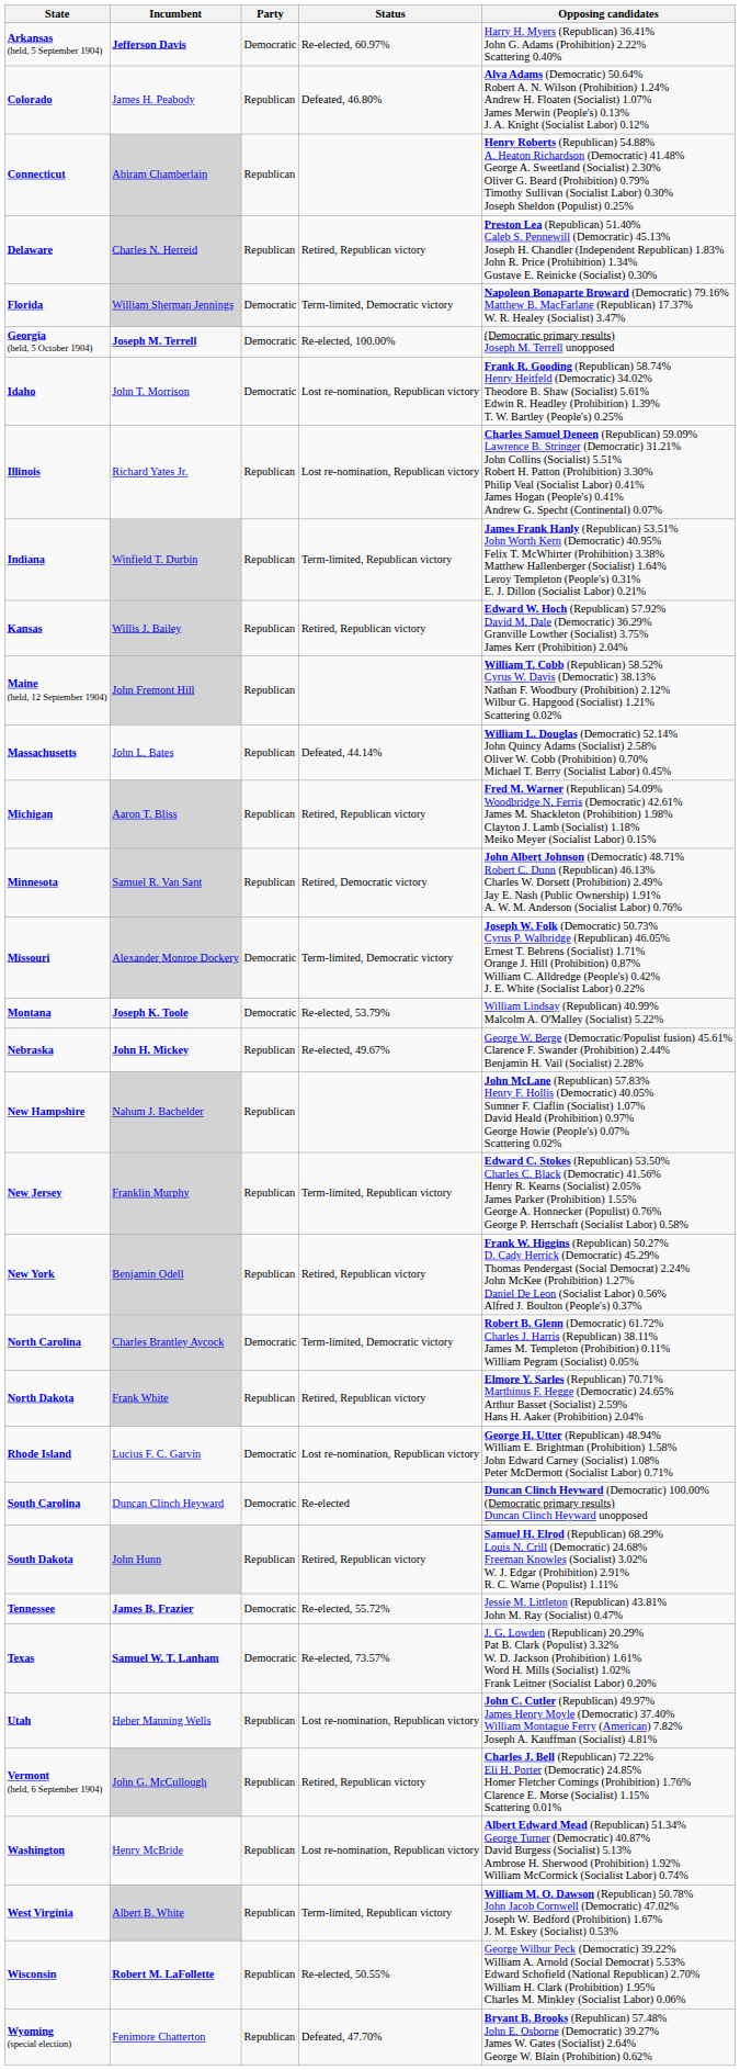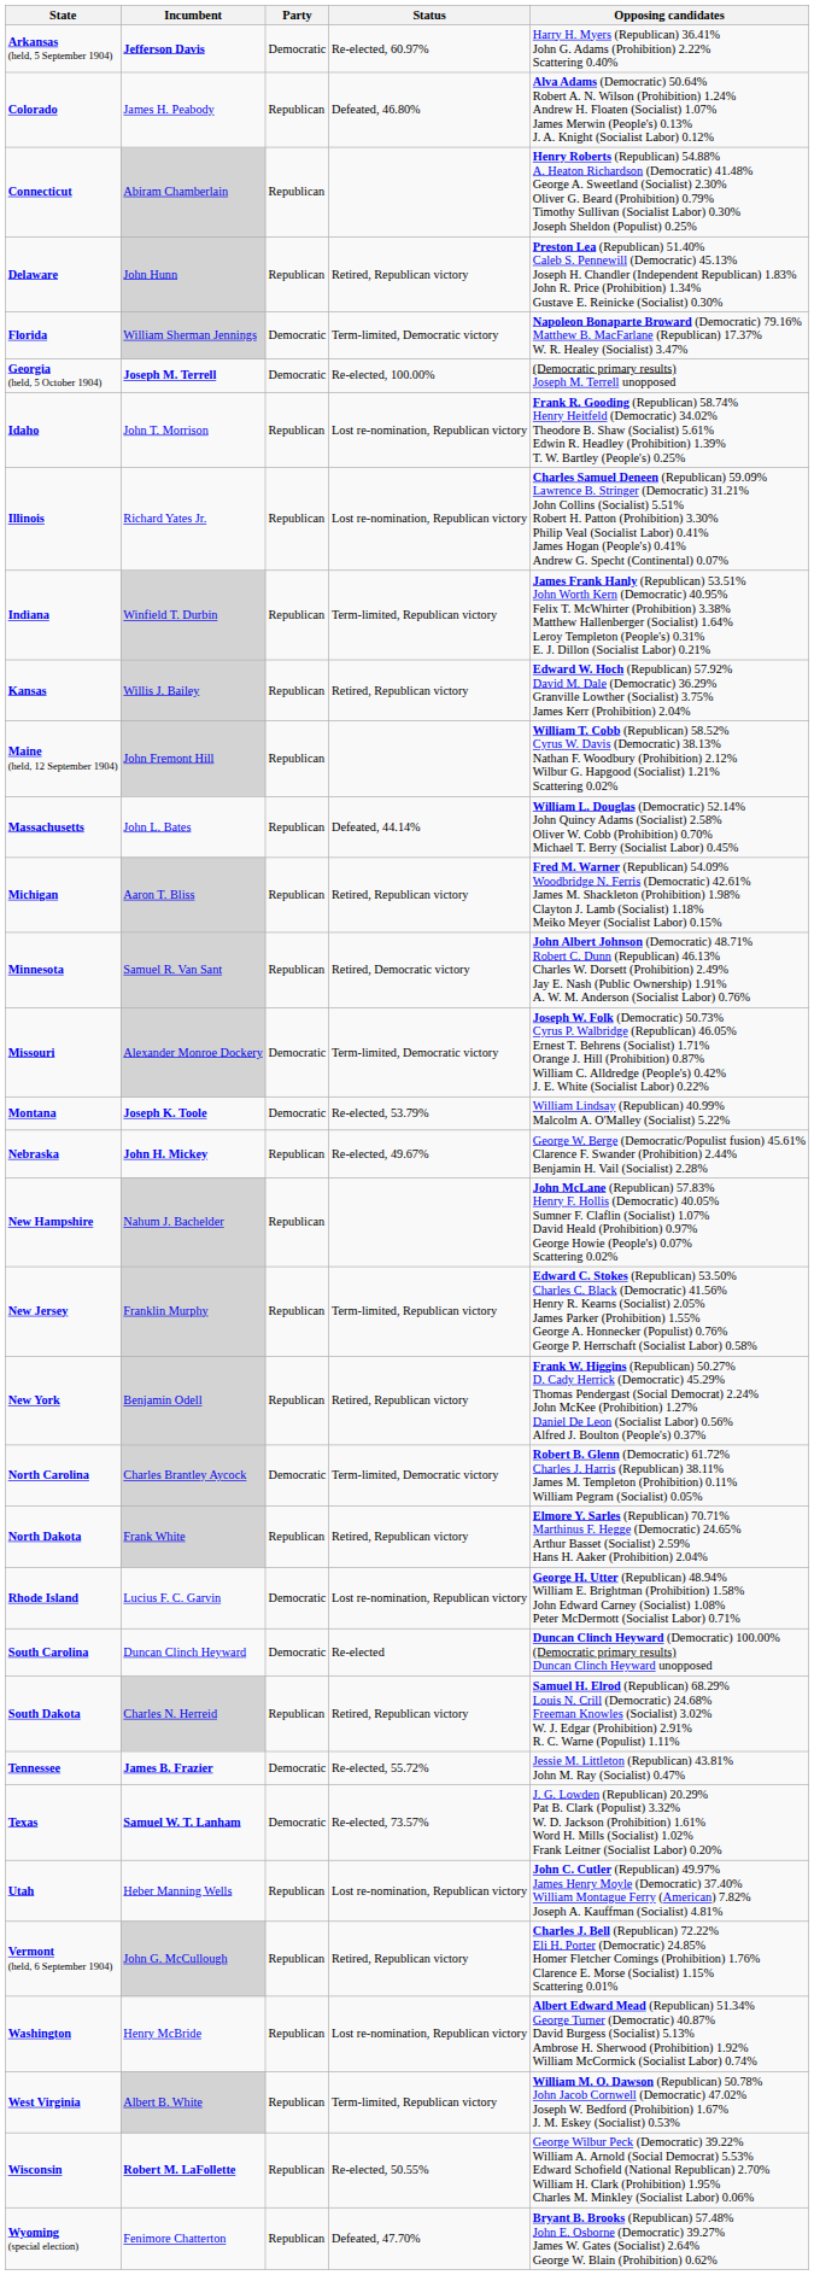 <table class="wikitable">
 <tr>
 <th>State</th>
 <th>Incumbent</th>
 <th>Party</th>
 <th>Status</th>
 <th>Opposing candidates</th>
 </tr>
 <tr>
 <td><strong><a href='#'>Arkansas</a></strong><br><small>(held, 5 September 1904)</small></td>
 <td><strong><a href='#'>Jefferson Davis</a></strong></td>
 <td>Democratic</td>
 <td>Re-elected, 60.97%</td>
 <td><a href='#'>Harry H. Myers</a> (Republican) 36.41%<br>John G. Adams (Prohibition) 2.22%<br>Scattering 0.40%<br></td>
 </tr>
 <tr>
 <td><strong><a href='#'>Colorado</a></strong></td>
 <td><a href='#'>James H. Peabody</a></td>
 <td>Republican</td>
 <td>Defeated, 46.80%</td>
 <td><strong><a href='#'>Alva Adams</a></strong> (Democratic) 50.64%<br>Robert A. N. Wilson (Prohibition) 1.24%<br>Andrew H. Floaten (Socialist) 1.07%<br>James Merwin (People's) 0.13%<br>J. A. Knight (Socialist Labor) 0.12%<br></td>
 </tr>
 <tr>
 <td><strong><a href='#'>Connecticut</a></strong></td>
 <td style="background:lightgrey;"><a href='#'>Abiram Chamberlain</a></td>
 <td>Republican</td>
 <td></td>
 <td><strong><a href='#'>Henry Roberts</a></strong> (Republican) 54.88%<br><a href='#'>A. Heaton Richardson</a> (Democratic) 41.48%<br>George A. Sweetland (Socialist) 2.30%<br>Oliver G. Beard (Prohibition) 0.79%<br>Timothy Sullivan (Socialist Labor) 0.30%<br>Joseph Sheldon (Populist) 0.25%<br></td>
 </tr>
 <tr>
 <td><strong><a href='#'>Delaware</a></strong></td>
-<td style="background:lightgrey;"><a href='#'>Charles N. Herreid</a></td>
+<td style="background:lightgrey;"><a href='#'>John Hunn</a></td>
 <td>Republican</td>
 <td>Retired, Republican victory</td>
 <td><strong><a href='#'>Preston Lea</a></strong> (Republican) 51.40%<br><a href='#'>Caleb S. Pennewill</a> (Democratic) 45.13%<br>Joseph H. Chandler (Independent Republican) 1.83%<br>John R. Price (Prohibition) 1.34%<br>Gustave E. Reinicke (Socialist) 0.30%<br></td>
 </tr>
 <tr>
 <td><strong><a href='#'>Florida</a></strong></td>
 <td style="background:lightgrey;"><a href='#'>William Sherman Jennings</a></td>
 <td>Democratic</td>
 <td>Term-limited, Democratic victory</td>
 <td><strong><a href='#'>Napoleon Bonaparte Broward</a></strong> (Democratic) 79.16%<br><a href='#'>Matthew B. MacFarlane</a> (Republican) 17.37%<br>W. R. Healey (Socialist) 3.47%<br></td>
 </tr>
 <tr>
 <td><strong><a href='#'>Georgia</a></strong><br><small>(held, 5 October 1904)</small></td>
 <td><strong><a href='#'>Joseph M. Terrell</a></strong></td>
 <td>Democratic</td>
 <td>Re-elected, 100.00%</td>
 <td><u>(Democratic primary results)</u><br><a href='#'>Joseph M. Terrell</a> unopposed<br></td>
 </tr>
 <tr>
 <td><strong><a href='#'>Idaho</a></strong></td>
 <td><a href='#'>John T. Morrison</a></td>
-<td>Democratic</td>
+<td>Republican</td>
 <td>Lost re-nomination, Republican victory</td>
 <td><strong><a href='#'>Frank R. Gooding</a></strong> (Republican) 58.74%<br><a href='#'>Henry Heitfeld</a> (Democratic) 34.02%<br>Theodore B. Shaw (Socialist) 5.61%<br>Edwin R. Headley (Prohibition) 1.39%<br>T. W. Bartley (People's) 0.25%<br></td>
 </tr>
 <tr>
 <td><strong><a href='#'>Illinois</a></strong></td>
 <td><a href='#'>Richard Yates Jr.</a></td>
 <td>Republican</td>
 <td>Lost re-nomination, Republican victory</td>
 <td><strong><a href='#'>Charles Samuel Deneen</a></strong> (Republican) 59.09%<br><a href='#'>Lawrence B. Stringer</a> (Democratic) 31.21%<br>John Collins (Socialist) 5.51%<br>Robert H. Patton (Prohibition) 3.30%<br>Philip Veal (Socialist Labor) 0.41%<br>James Hogan (People's) 0.41%<br>Andrew G. Specht (Continental) 0.07%<br></td>
 </tr>
 <tr>
 <td><strong><a href='#'>Indiana</a></strong></td>
 <td style="background:lightgrey;"><a href='#'>Winfield T. Durbin</a></td>
 <td>Republican</td>
 <td>Term-limited, Republican victory</td>
 <td><strong><a href='#'>James Frank Hanly</a></strong> (Republican) 53.51%<br><a href='#'>John Worth Kern</a> (Democratic) 40.95%<br>Felix T. McWhirter (Prohibition) 3.38%<br>Matthew Hallenberger (Socialist) 1.64%<br>Leroy Templeton (People's) 0.31%<br>E. J. Dillon (Socialist Labor) 0.21%<br></td>
 </tr>
 <tr>
 <td><strong><a href='#'>Kansas</a></strong></td>
 <td style="background:lightgrey;"><a href='#'>Willis J. Bailey</a></td>
 <td>Republican</td>
 <td>Retired, Republican victory</td>
 <td><strong><a href='#'>Edward W. Hoch</a></strong> (Republican) 57.92%<br><a href='#'>David M. Dale</a> (Democratic) 36.29%<br>Granville Lowther (Socialist) 3.75%<br>James Kerr (Prohibition) 2.04%<br></td>
 </tr>
 <tr>
 <td><strong><a href='#'>Maine</a></strong><br><small>(held, 12 September 1904)</small></td>
 <td style="background:lightgrey;"><a href='#'>John Fremont Hill</a></td>
 <td>Republican</td>
 <td></td>
 <td><strong><a href='#'>William T. Cobb</a></strong> (Republican) 58.52%<br><a href='#'>Cyrus W. Davis</a> (Democratic) 38.13%<br>Nathan F. Woodbury (Prohibition) 2.12%<br>Wilbur G. Hapgood (Socialist) 1.21%<br>Scattering 0.02%<br></td>
 </tr>
 <tr>
 <td><strong><a href='#'>Massachusetts</a></strong></td>
 <td><a href='#'>John L. Bates</a></td>
 <td>Republican</td>
 <td>Defeated, 44.14%</td>
 <td><strong><a href='#'>William L. Douglas</a></strong> (Democratic) 52.14%<br>John Quincy Adams (Socialist) 2.58%<br>Oliver W. Cobb (Prohibition) 0.70%<br>Michael T. Berry (Socialist Labor) 0.45%<br></td>
 </tr>
 <tr>
 <td><strong><a href='#'>Michigan</a></strong></td>
 <td style="background:lightgrey;"><a href='#'>Aaron T. Bliss</a></td>
 <td>Republican</td>
 <td>Retired, Republican victory</td>
 <td><strong><a href='#'>Fred M. Warner</a></strong> (Republican) 54.09%<br><a href='#'>Woodbridge N. Ferris</a> (Democratic) 42.61%<br>James M. Shackleton (Prohibition) 1.98%<br>Clayton J. Lamb (Socialist) 1.18%<br>Meiko Meyer (Socialist Labor) 0.15%<br></td>
 </tr>
 <tr>
 <td><strong><a href='#'>Minnesota</a></strong></td>
 <td style="background:lightgrey;"><a href='#'>Samuel R. Van Sant</a></td>
 <td>Republican</td>
 <td>Retired, Democratic victory</td>
 <td><strong><a href='#'>John Albert Johnson</a></strong> (Democratic) 48.71%<br><a href='#'>Robert C. Dunn</a> (Republican) 46.13%<br>Charles W. Dorsett (Prohibition) 2.49%<br>Jay E. Nash (Public Ownership) 1.91%<br>A. W. M. Anderson (Socialist Labor) 0.76%<br></td>
 </tr>
 <tr>
 <td><strong><a href='#'>Missouri</a></strong></td>
 <td style="background:lightgrey;"><a href='#'>Alexander Monroe Dockery</a></td>
 <td>Democratic</td>
 <td>Term-limited, Democratic victory</td>
 <td><strong><a href='#'>Joseph W. Folk</a></strong> (Democratic) 50.73%<br><a href='#'>Cyrus P. Walbridge</a> (Republican) 46.05%<br>Ernest T. Behrens (Socialist) 1.71%<br>Orange J. Hill (Prohibition) 0.87%<br>William C. Alldredge (People's) 0.42%<br>J. E. White (Socialist Labor) 0.22%<br></td>
 </tr>
 <tr>
 <td><strong><a href='#'>Montana</a></strong></td>
 <td><strong><a href='#'>Joseph K. Toole</a></strong></td>
 <td>Democratic</td>
 <td>Re-elected, 53.79%</td>
 <td><a href='#'>William Lindsay</a> (Republican) 40.99%<br>Malcolm A. O'Malley (Socialist) 5.22%<br></td>
 </tr>
 <tr>
 <td><strong><a href='#'>Nebraska</a></strong></td>
 <td><strong><a href='#'>John H. Mickey</a></strong></td>
 <td>Republican</td>
 <td>Re-elected, 49.67%</td>
 <td><a href='#'>George W. Berge</a> (Democratic/Populist fusion) 45.61%<br>Clarence F. Swander (Prohibition) 2.44%<br>Benjamin H. Vail (Socialist) 2.28%<br></td>
 </tr>
 <tr>
 <td><strong><a href='#'>New Hampshire</a></strong></td>
 <td style="background:lightgrey;"><a href='#'>Nahum J. Bachelder</a></td>
 <td>Republican</td>
 <td></td>
 <td><strong><a href='#'>John McLane</a></strong> (Republican) 57.83%<br><a href='#'>Henry F. Hollis</a> (Democratic) 40.05%<br>Sumner F. Claflin (Socialist) 1.07%<br>David Heald (Prohibition) 0.97%<br>George Howie (People's) 0.07%<br>Scattering 0.02%<br></td>
 </tr>
 <tr>
 <td><strong><a href='#'>New Jersey</a></strong></td>
 <td style="background:lightgrey;"><a href='#'>Franklin Murphy</a></td>
 <td>Republican</td>
 <td>Term-limited, Republican victory</td>
 <td><strong><a href='#'>Edward C. Stokes</a></strong> (Republican) 53.50%<br><a href='#'>Charles C. Black</a> (Democratic) 41.56%<br>Henry R. Kearns (Socialist) 2.05%<br>James Parker (Prohibition) 1.55%<br>George A. Honnecker (Populist) 0.76%<br>George P. Herrschaft (Socialist Labor) 0.58%<br></td>
 </tr>
 <tr>
 <td><strong><a href='#'>New York</a></strong></td>
 <td style="background:lightgrey;"><a href='#'>Benjamin Odell</a></td>
 <td>Republican</td>
 <td>Retired, Republican victory</td>
 <td><strong><a href='#'>Frank W. Higgins</a></strong> (Republican) 50.27%<br><a href='#'>D. Cady Herrick</a> (Democratic) 45.29%<br>Thomas Pendergast (Social Democrat) 2.24%<br>John McKee (Prohibition) 1.27%<br><a href='#'>Daniel De Leon</a> (Socialist Labor) 0.56%<br>Alfred J. Boulton (People's) 0.37%<br></td>
 </tr>
 <tr>
 <td><strong><a href='#'>North Carolina</a></strong></td>
 <td style="background:lightgrey;"><a href='#'>Charles Brantley Aycock</a></td>
 <td>Democratic</td>
 <td>Term-limited, Democratic victory</td>
 <td><strong><a href='#'>Robert B. Glenn</a></strong> (Democratic) 61.72%<br><a href='#'>Charles J. Harris</a> (Republican) 38.11%<br>James M. Templeton (Prohibition) 0.11%<br>William Pegram (Socialist) 0.05%<br></td>
 </tr>
 <tr>
 <td><strong><a href='#'>North Dakota</a></strong></td>
 <td style="background:lightgrey;"><a href='#'>Frank White</a></td>
 <td>Republican</td>
 <td>Retired, Republican victory</td>
 <td><strong><a href='#'>Elmore Y. Sarles</a></strong> (Republican) 70.71%<br><a href='#'>Marthinus F. Hegge</a> (Democratic) 24.65%<br>Arthur Basset (Socialist) 2.59%<br>Hans H. Aaker (Prohibition) 2.04%<br></td>
 </tr>
 <tr>
 <td><strong><a href='#'>Rhode Island</a></strong></td>
 <td><a href='#'>Lucius F. C. Garvin</a></td>
 <td>Democratic</td>
 <td>Lost re-nomination, Republican victory</td>
 <td><strong><a href='#'>George H. Utter</a></strong> (Republican) 48.94%<br>William E. Brightman (Prohibition) 1.58%<br>John Edward Carney (Socialist) 1.08%<br>Peter McDermott (Socialist Labor) 0.71%<br></td>
 </tr>
 <tr>
 <td><strong><a href='#'>South Carolina</a></strong></td>
 <td><a href='#'>Duncan Clinch Heyward</a></td>
 <td>Democratic</td>
 <td>Re-elected</td>
 <td><strong><a href='#'>Duncan Clinch Heyward</a></strong> (Democratic) 100.00%<br><u>(Democratic primary results)</u><br><a href='#'>Duncan Clinch Heyward</a> unopposed<br></td>
 </tr>
 <tr>
 <td><strong><a href='#'>South Dakota</a></strong></td>
-<td style="background:lightgrey;"><a href='#'>John Hunn</a></td>
+<td style="background:lightgrey;"><a href='#'>Charles N. Herreid</a></td>
 <td>Republican</td>
 <td>Retired, Republican victory</td>
 <td><strong><a href='#'>Samuel H. Elrod</a></strong> (Republican) 68.29%<br><a href='#'>Louis N. Crill</a> (Democratic) 24.68%<br><a href='#'>Freeman Knowles</a> (Socialist) 3.02%<br>W. J. Edgar (Prohibition) 2.91%<br>R. C. Warne (Populist) 1.11%<br></td>
 </tr>
 <tr>
 <td><strong><a href='#'>Tennessee</a></strong></td>
 <td><strong><a href='#'>James B. Frazier</a></strong></td>
 <td>Democratic</td>
 <td>Re-elected, 55.72%</td>
 <td><a href='#'>Jessie M. Littleton</a> (Republican) 43.81%<br>John M. Ray (Socialist) 0.47%<br></td>
 </tr>
 <tr>
 <td><strong><a href='#'>Texas</a></strong></td>
 <td><strong><a href='#'>Samuel W. T. Lanham</a></strong></td>
 <td>Democratic</td>
 <td>Re-elected, 73.57%</td>
 <td><a href='#'>J. G. Lowden</a> (Republican) 20.29%<br>Pat B. Clark (Populist) 3.32%<br>W. D. Jackson (Prohibition) 1.61%<br>Word H. Mills (Socialist) 1.02%<br>Frank Leitner (Socialist Labor) 0.20%<br></td>
 </tr>
 <tr>
 <td><strong><a href='#'>Utah</a></strong></td>
 <td><a href='#'>Heber Manning Wells</a></td>
 <td>Republican</td>
 <td>Lost re-nomination, Republican victory</td>
 <td><strong><a href='#'>John C. Cutler</a></strong> (Republican) 49.97%<br><a href='#'>James Henry Moyle</a> (Democratic) 37.40%<br><a href='#'>William Montague Ferry</a> (<a href='#'>American</a>) 7.82%<br>Joseph A. Kauffman (Socialist) 4.81%<br></td>
 </tr>
 <tr>
 <td><strong><a href='#'>Vermont</a></strong><br><small>(held, 6 September 1904)</small></td>
 <td style="background:lightgrey;"><a href='#'>John G. McCullough</a></td>
 <td>Republican</td>
 <td>Retired, Republican victory</td>
 <td><strong><a href='#'>Charles J. Bell</a></strong> (Republican) 72.22%<br><a href='#'>Eli H. Porter</a> (Democratic) 24.85%<br>Homer Fletcher Comings (Prohibition) 1.76%<br>Clarence E. Morse (Socialist) 1.15%<br>Scattering 0.01%<br></td>
 </tr>
 <tr>
 <td><strong><a href='#'>Washington</a></strong></td>
 <td><a href='#'>Henry McBride</a></td>
 <td>Republican</td>
 <td>Lost re-nomination, Republican victory</td>
 <td><strong><a href='#'>Albert Edward Mead</a></strong> (Republican) 51.34%<br><a href='#'>George Turner</a> (Democratic) 40.87%<br>David Burgess (Socialist) 5.13%<br>Ambrose H. Sherwood (Prohibition) 1.92%<br>William McCormick (Socialist Labor) 0.74%<br></td>
 </tr>
 <tr>
 <td><strong><a href='#'>West Virginia</a></strong></td>
 <td style="background:lightgrey;"><a href='#'>Albert B. White</a></td>
 <td>Republican</td>
 <td>Term-limited, Republican victory</td>
 <td><strong><a href='#'>William M. O. Dawson</a></strong> (Republican) 50.78%<br><a href='#'>John Jacob Cornwell</a> (Democratic) 47.02%<br>Joseph W. Bedford (Prohibition) 1.67%<br>J. M. Eskey (Socialist) 0.53%<br></td>
 </tr>
 <tr>
 <td><strong><a href='#'>Wisconsin</a></strong></td>
 <td><strong><a href='#'>Robert M. LaFollette</a></strong></td>
 <td>Republican</td>
 <td>Re-elected, 50.55%</td>
 <td><a href='#'>George Wilbur Peck</a> (Democratic) 39.22%<br>William A. Arnold (Social Democrat) 5.53%<br>Edward Schofield (National Republican) 2.70%<br>William H. Clark (Prohibition) 1.95%<br>Charles M. Minkley (Socialist Labor) 0.06%<br></td>
 </tr>
 <tr>
 <td><strong><a href='#'>Wyoming</a></strong><br><small>(special election)</small></td>
 <td><a href='#'>Fenimore Chatterton</a></td>
 <td>Republican</td>
 <td>Defeated, 47.70%</td>
 <td><strong><a href='#'>Bryant B. Brooks</a></strong> (Republican) 57.48%<br><a href='#'>John E. Osborne</a> (Democratic) 39.27%<br>James W. Gates (Socialist) 2.64%<br>George W. Blain (Prohibition) 0.62%<br></td>
 </tr>
 </table>
